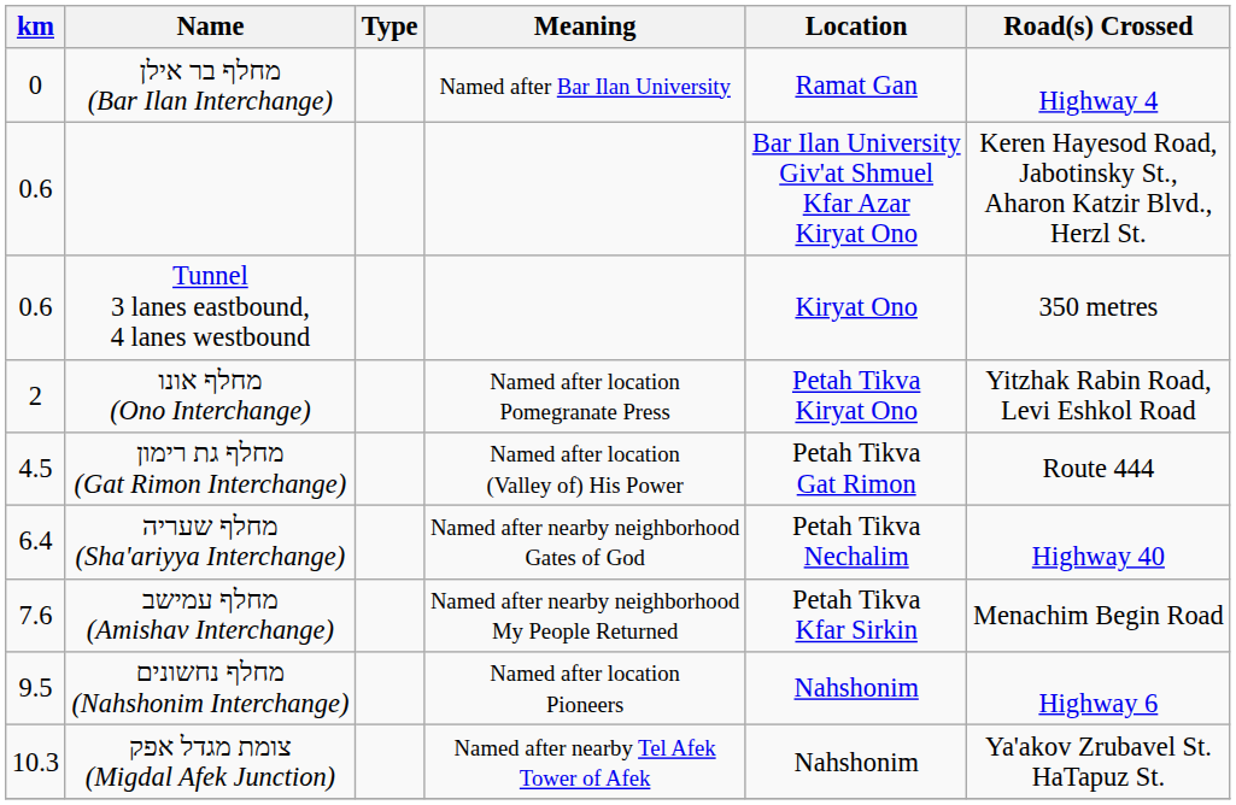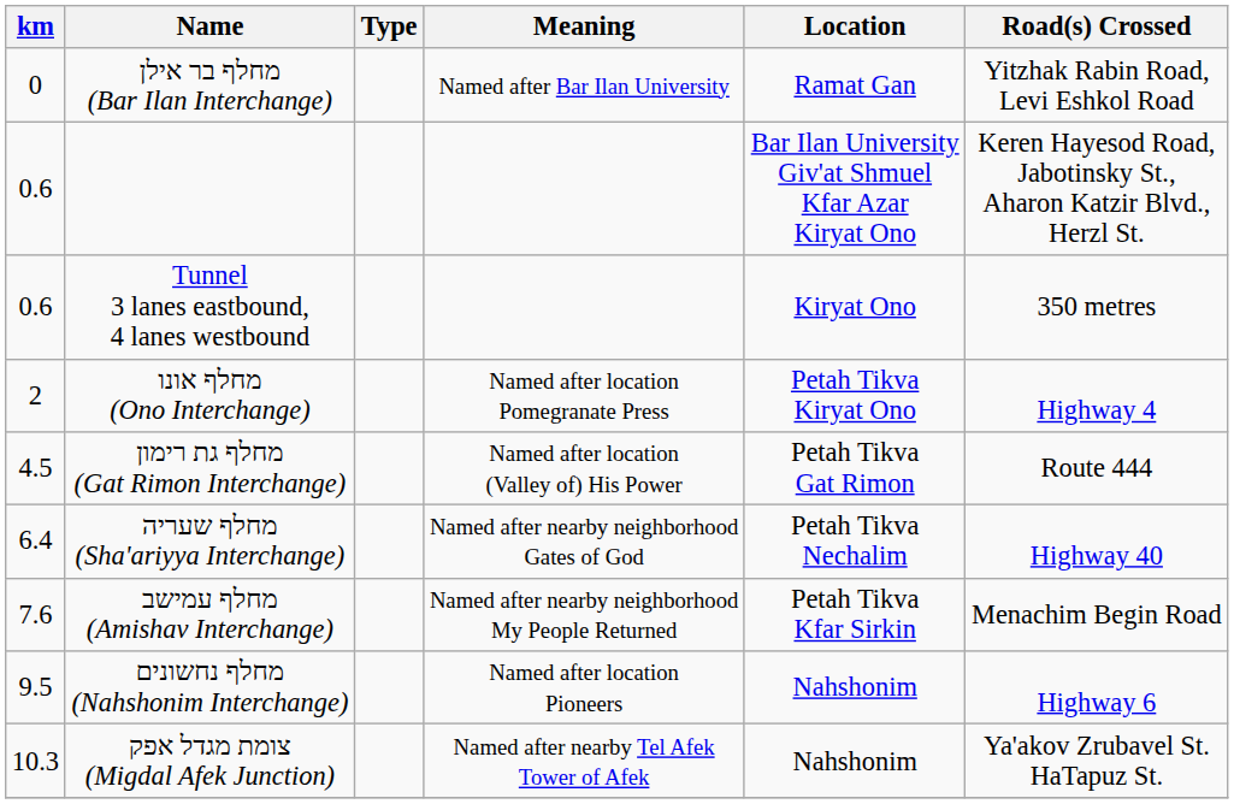 <table class="wikitable">
 <tr>
 <th><a href='#'>km</a></th>
 <th>Name</th>
 <th>Type</th>
 <th>Meaning</th>
 <th>Location</th>
 <th>Road(s) Crossed</th>
 </tr>
 <tr>
 <td align="center">0</td>
 <td align="center">מחלף בר אילן<br><em>(Bar Ilan Interchange)</em></td>
 <td align="center"><br></td>
 <td align="center"><small>Named after <a href='#'>Bar Ilan University</a></small></td>
 <td align="center"><a href='#'>Ramat Gan</a></td>
-<td align="center"><br><a href='#'>Highway 4</a></td>
+<td align="center">Yitzhak Rabin Road,<br>Levi Eshkol Road</td>
 </tr>
 <tr>
 <td align="center">0.6</td>
 <td align="center"></td>
 <td align="center"><br></td>
 <td align="center"></td>
 <td align="center"><a href='#'>Bar Ilan University</a><br><a href='#'>Giv'at Shmuel</a><br><a href='#'>Kfar Azar</a><br><a href='#'>Kiryat Ono</a></td>
 <td align="center">Keren Hayesod Road,<br>Jabotinsky St.,<br>Aharon Katzir Blvd.,<br>Herzl St.</td>
 </tr>
 <tr>
 <td align="center">0.6</td>
 <td align="center"><a href='#'>Tunnel</a><br>3 lanes eastbound,<br>4 lanes westbound</td>
 <td align="center"></td>
 <td align="center"></td>
 <td align="center"><a href='#'>Kiryat Ono</a></td>
 <td align="center">350 metres</td>
 </tr>
 <tr>
 <td align="center">2</td>
 <td align="center">מחלף אונו<br><em>(Ono Interchange)</em></td>
 <td align="center"><br></td>
 <td align="center"><small>Named after location<br>Pomegranate Press</small></td>
 <td align="center"><a href='#'>Petah Tikva</a><br><a href='#'>Kiryat Ono</a></td>
-<td align="center">Yitzhak Rabin Road,<br>Levi Eshkol Road</td>
+<td align="center"><br><a href='#'>Highway 4</a></td>
 </tr>
 <tr>
 <td align="center">4.5</td>
 <td align="center">מחלף גת רימון<br><em>(Gat Rimon Interchange)</em></td>
 <td align="center"><br></td>
 <td align="center"><small>Named after location<br>(Valley of) His Power</small></td>
 <td align="center">Petah Tikva<br><a href='#'>Gat Rimon</a></td>
 <td align="center">Route 444</td>
 </tr>
 <tr>
 <td align="center">6.4</td>
 <td align="center">מחלף שעריה <br><em>(Sha'ariyya Interchange)</em></td>
 <td align="center"><br></td>
 <td align="center"><small>Named after nearby neighborhood<br>Gates of God</small></td>
 <td align="center">Petah Tikva<br><a href='#'>Nechalim</a></td>
 <td align="center"><br><a href='#'>Highway 40</a></td>
 </tr>
 <tr>
 <td align="center">7.6</td>
 <td align="center">מחלף עמישב <br><em>(Amishav Interchange)</em></td>
 <td align="center"></td>
 <td align="center"><small>Named after nearby neighborhood<br>My People Returned</small></td>
 <td align="center">Petah Tikva<br><a href='#'>Kfar Sirkin</a></td>
 <td align="center">Menachim Begin Road</td>
 </tr>
 <tr>
 <td align="center">9.5</td>
 <td align="center">מחלף נחשונים<br><em>(Nahshonim Interchange)</em></td>
 <td align="center"><br></td>
 <td align="center"><small>Named after location<br>Pioneers</small></td>
 <td align="center"><a href='#'>Nahshonim</a></td>
 <td align="center"><br><a href='#'>Highway 6</a></td>
 </tr>
 <tr>
 <td align="center">10.3</td>
 <td align="center">צומת מגדל אפק<br><em>(Migdal Afek Junction)</em></td>
 <td align="center"></td>
 <td align="center"><small>Named after nearby <a href='#'>Tel Afek</a><br><a href='#'>Tower of Afek</a></small></td>
 <td align="center">Nahshonim</td>
 <td align="center">Ya'akov Zrubavel St.<br>HaTapuz St.</td>
 </tr>
 <tr>
 </tr>
 </table>
